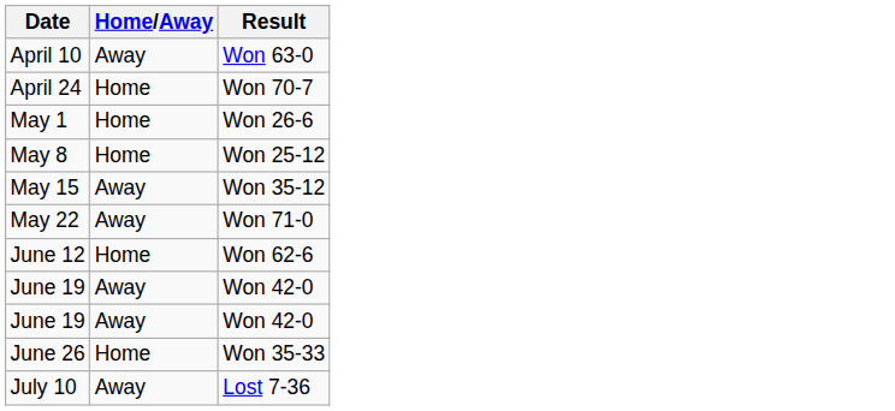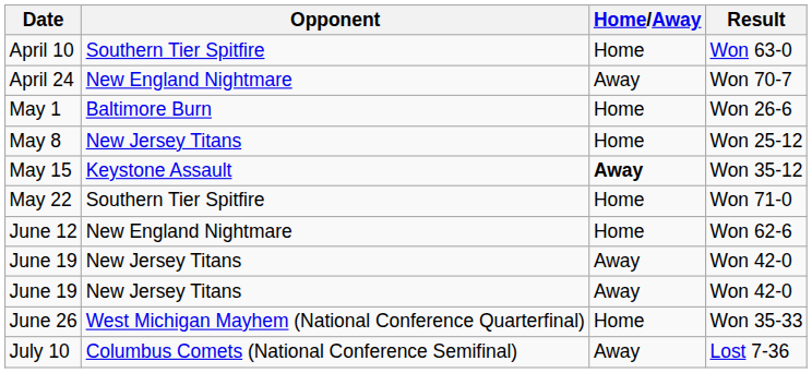 <table class="wikitable">
 <tr>
 <th>Date</th>
+<th>Opponent</th>
 <th><a href='#'>Home</a>/<a href='#'>Away</a></th>
 <th>Result</th>
 </tr>
 <tr>
 <td>April 10</td>
-<td>Away</td>
+<td><a href='#'>Southern Tier Spitfire</a></td>
+<td>Home</td>
 <td><a href='#'>Won</a> 63-0</td>
 </tr>
 <tr>
 <td>April 24</td>
-<td>Home</td>
+<td><a href='#'>New England Nightmare</a></td>
+<td>Away</td>
 <td>Won 70-7</td>
 </tr>
 <tr>
 <td>May 1</td>
+<td><a href='#'>Baltimore Burn</a></td>
 <td>Home</td>
 <td>Won 26-6</td>
 </tr>
 <tr>
 <td>May 8</td>
+<td><a href='#'>New Jersey Titans</a></td>
 <td>Home</td>
 <td>Won 25-12</td>
 </tr>
 <tr>
 <td>May 15</td>
-<td>Away</td>
+<td><a href='#'>Keystone Assault</a></td>
+<td><strong>Away</strong></td>
 <td>Won 35-12</td>
 </tr>
 <tr>
 <td>May 22</td>
-<td>Away</td>
+<td>Southern Tier Spitfire</td>
+<td>Home</td>
 <td>Won 71-0</td>
 </tr>
 <tr>
 <td>June 12</td>
+<td>New England Nightmare</td>
 <td>Home</td>
 <td>Won 62-6</td>
 </tr>
 <tr>
 <td>June 19</td>
+<td>New Jersey Titans</td>
 <td>Away</td>
 <td>Won 42-0</td>
 </tr>
 <tr>
 <td>June 19</td>
+<td>New Jersey Titans</td>
 <td>Away</td>
 <td>Won 42-0</td>
 </tr>
 <tr>
 <td>June 26</td>
+<td><a href='#'>West Michigan Mayhem</a> (National Conference Quarterfinal)</td>
 <td>Home</td>
 <td>Won 35-33</td>
 </tr>
 <tr>
 <td>July 10</td>
+<td><a href='#'>Columbus Comets</a> (National Conference Semifinal)</td>
 <td>Away</td>
 <td><a href='#'>Lost</a> 7-36</td>
 </tr>
 </table>
